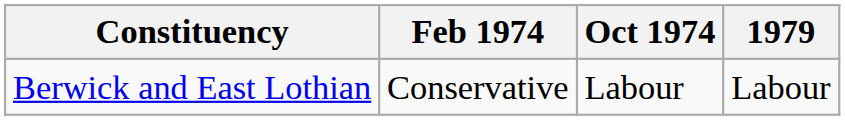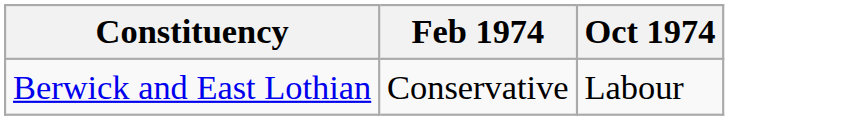 <table class="wikitable">
 <tr>
 <th>Constituency</th>
 <th>Feb 1974</th>
 <th>Oct 1974</th>
-<th>1979</th>
 </tr>
 <tr>
 <td><a href='#'>Berwick and East Lothian</a></td>
 <td bgcolor=>Conservative</td>
 <td bgcolor=>Labour</td>
-<td bgcolor=>Labour</td>
 </tr>
 </table>
